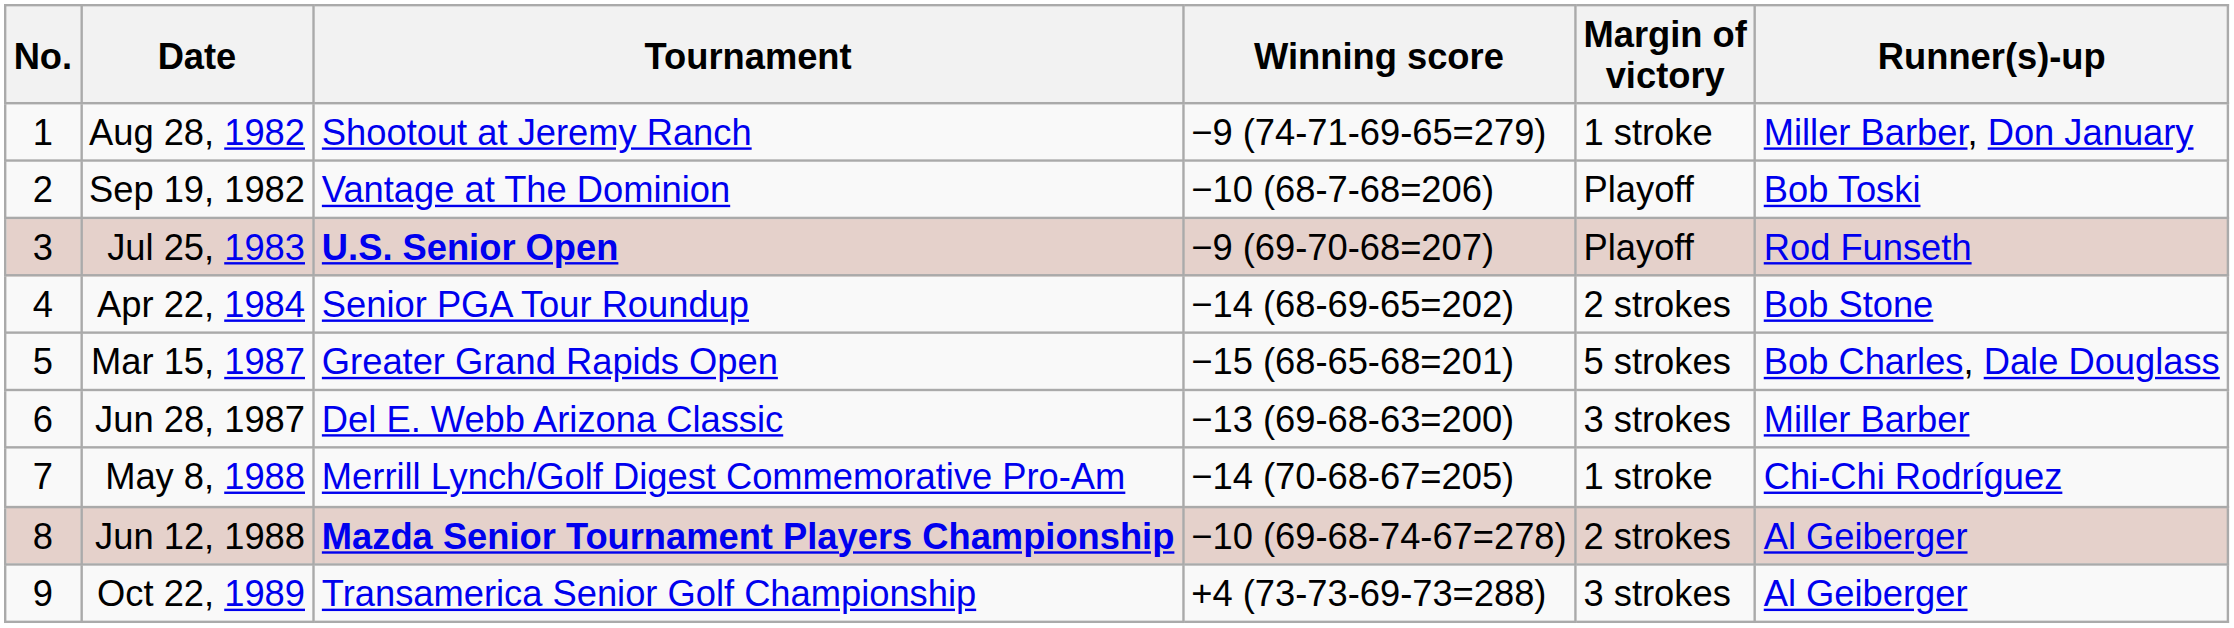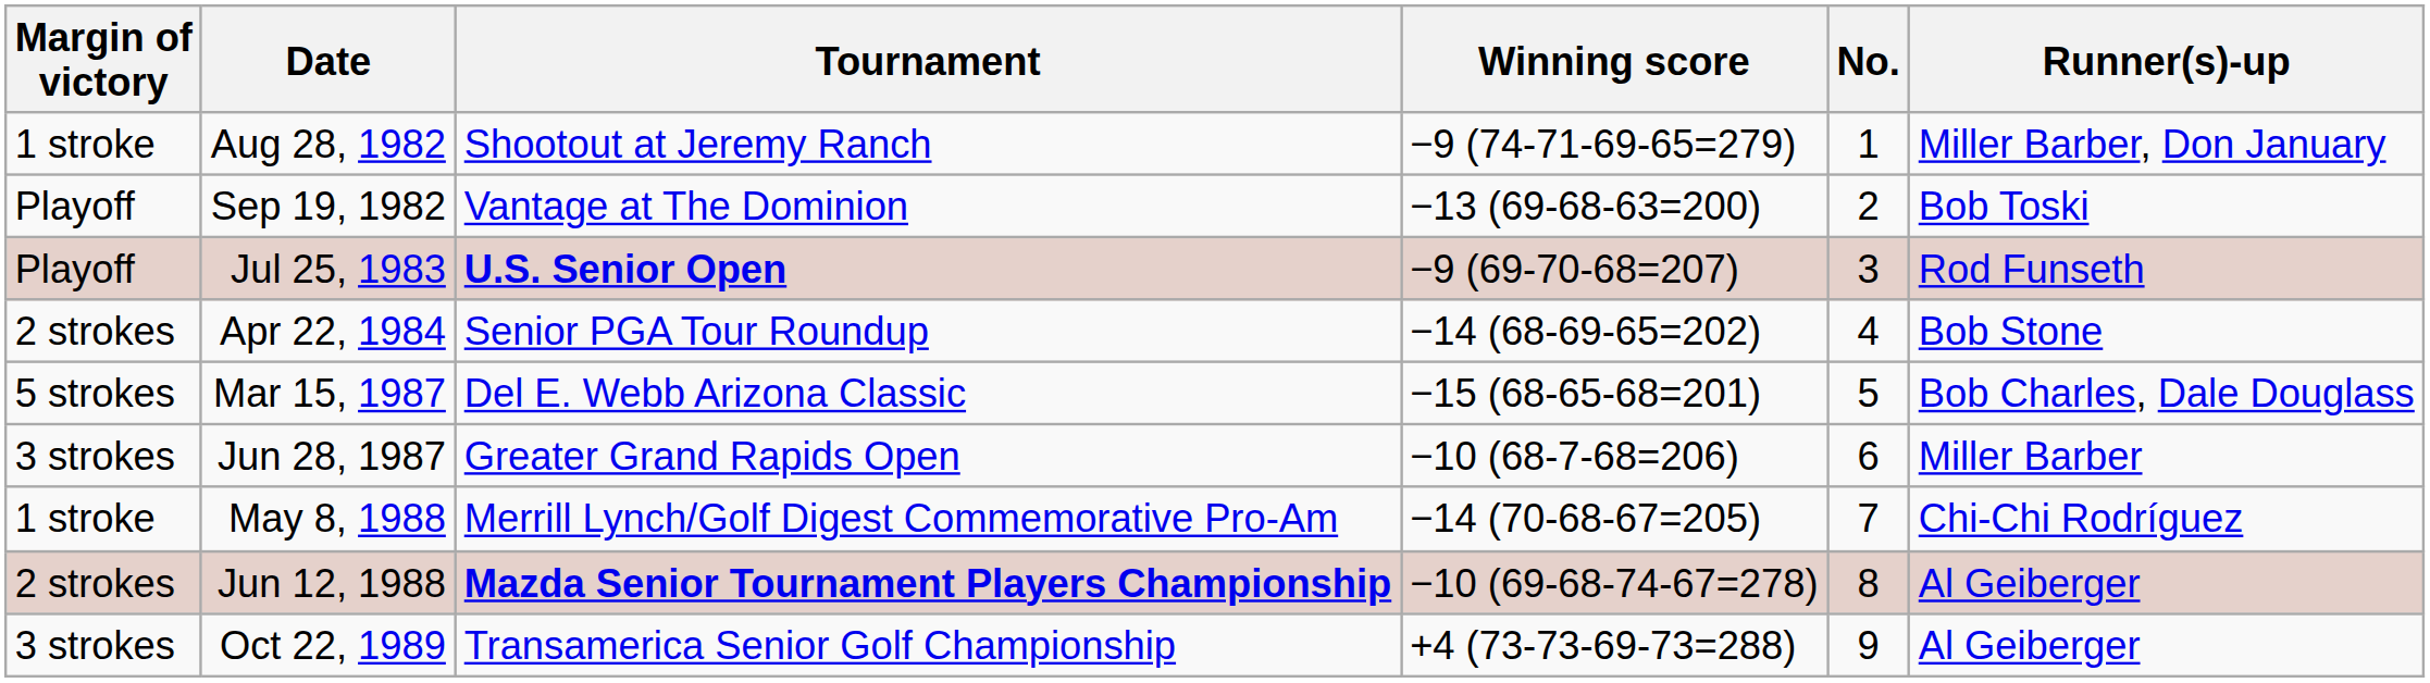 <table class="wikitable" style="font-size:95%;">
 <tr>
-<th>No.</th>
+<th>Margin of<br>victory</th>
 <th>Date</th>
 <th>Tournament</th>
 <th>Winning score</th>
-<th>Margin of<br>victory</th>
+<th>No.</th>
 <th>Runner(s)-up</th>
 </tr>
 <tr>
-<td align=center>1</td>
+<td>1 stroke</td>
 <td align=right>Aug 28, <a href='#'>1982</a></td>
 <td><a href='#'>Shootout at Jeremy Ranch</a></td>
 <td>−9 (74-71-69-65=279)</td>
-<td>1 stroke</td>
+<td align=center>1</td>
 <td> <a href='#'>Miller Barber</a>,  <a href='#'>Don January</a></td>
 </tr>
 <tr>
-<td align=center>2</td>
+<td>Playoff</td>
 <td align=right>Sep 19, 1982</td>
 <td><a href='#'>Vantage at The Dominion</a></td>
-<td>−10 (68-7-68=206)</td>
-<td>Playoff</td>
+<td>−13 (69-68-63=200)</td>
+<td align=center>2</td>
 <td> <a href='#'>Bob Toski</a></td>
 </tr>
 <tr style="background:#e5d1cb;">
-<td align=center>3</td>
+<td>Playoff</td>
 <td align=right>Jul 25, <a href='#'>1983</a></td>
 <td><strong><a href='#'>U.S. Senior Open</a></strong></td>
 <td>−9 (69-70-68=207)</td>
-<td>Playoff</td>
+<td align=center>3</td>
 <td> <a href='#'>Rod Funseth</a></td>
 </tr>
 <tr>
-<td align=center>4</td>
+<td>2 strokes</td>
 <td align=right>Apr 22, <a href='#'>1984</a></td>
 <td><a href='#'>Senior PGA Tour Roundup</a></td>
 <td>−14 (68-69-65=202)</td>
-<td>2 strokes</td>
+<td align=center>4</td>
 <td> <a href='#'>Bob Stone</a></td>
 </tr>
 <tr>
+<td>5 strokes</td>
+<td align=right>Mar 15, <a href='#'>1987</a></td>
+<td><a href='#'>Del E. Webb Arizona Classic</a></td>
+<td>−15 (68-65-68=201)</td>
 <td align=center>5</td>
-<td align=right>Mar 15, <a href='#'>1987</a></td>
-<td><a href='#'>Greater Grand Rapids Open</a></td>
-<td>−15 (68-65-68=201)</td>
-<td>5 strokes</td>
 <td> <a href='#'>Bob Charles</a>,  <a href='#'>Dale Douglass</a></td>
 </tr>
 <tr>
+<td>3 strokes</td>
+<td align=right>Jun 28, 1987</td>
+<td><a href='#'>Greater Grand Rapids Open</a></td>
+<td>−10 (68-7-68=206)</td>
 <td align=center>6</td>
-<td align=right>Jun 28, 1987</td>
-<td><a href='#'>Del E. Webb Arizona Classic</a></td>
-<td>−13 (69-68-63=200)</td>
-<td>3 strokes</td>
 <td> <a href='#'>Miller Barber</a></td>
 </tr>
 <tr>
-<td align=center>7</td>
+<td>1 stroke</td>
 <td align=right>May 8, <a href='#'>1988</a></td>
 <td><a href='#'>Merrill Lynch/Golf Digest Commemorative Pro-Am</a></td>
 <td>−14 (70-68-67=205)</td>
-<td>1 stroke</td>
+<td align=center>7</td>
 <td> <a href='#'>Chi-Chi Rodríguez</a></td>
 </tr>
 <tr style="background:#e5d1cb;">
-<td align=center>8</td>
+<td>2 strokes</td>
 <td align=right>Jun 12, 1988</td>
 <td><strong><a href='#'>Mazda Senior Tournament Players Championship</a></strong></td>
 <td>−10 (69-68-74-67=278)</td>
-<td>2 strokes</td>
+<td align=center>8</td>
 <td> <a href='#'>Al Geiberger</a></td>
 </tr>
 <tr>
-<td align=center>9</td>
+<td>3 strokes</td>
 <td align=right>Oct 22, <a href='#'>1989</a></td>
 <td><a href='#'>Transamerica Senior Golf Championship</a></td>
 <td>+4 (73-73-69-73=288)</td>
-<td>3 strokes</td>
+<td align=center>9</td>
 <td> <a href='#'>Al Geiberger</a></td>
 </tr>
 </table>
